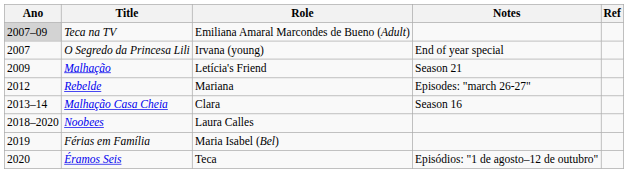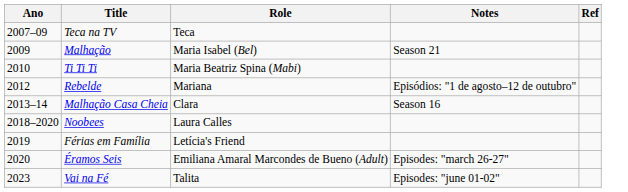 <table class="wikitable">
 <tr>
 <th>Ano</th>
 <th>Title</th>
 <th>Role</th>
 <th>Notes</th>
 <th>Ref</th>
 </tr>
 <tr>
-<td style="background: lightgrey;">2007–09</td>
+<td>2007–09</td>
 <td><em>Teca na TV</em></td>
-<td>Emiliana Amaral Marcondes de Bueno (<em>Adult</em>)</td>
+<td>Teca</td>
 <td></td>
-<td></td>
-</tr>
-<tr>
-<td>2007</td>
-<td><em>O Segredo da Princesa Lili</em></td>
-<td>Irvana (young)</td>
-<td>End of year special</td>
 <td></td>
 </tr>
 <tr>
 <td>2009</td>
 <td><em><a href='#'>Malhação</a></em></td>
-<td>Letícia's Friend</td>
+<td>Maria Isabel (<em>Bel</em>)</td>
 <td>Season 21</td>
+<td></td>
+</tr>
+<tr>
+<td>2010</td>
+<td><em><a href='#'>Ti Ti Ti</a></em></td>
+<td>Maria Beatriz Spina (<em>Mabi</em>)</td>
+<td></td>
 <td></td>
 </tr>
 <tr>
 <td>2012</td>
 <td><em><a href='#'>Rebelde</a></em></td>
 <td>Mariana</td>
-<td>Episodes: "march 26-27"</td>
+<td>Episódios: "1 de agosto–12 de outubro"</td>
 <td></td>
 </tr>
 <tr>
 <td>2013–14</td>
 <td><em><a href='#'>Malhação Casa Cheia</a></em></td>
 <td>Clara</td>
 <td>Season 16</td>
 <td></td>
 </tr>
 <tr>
 <td>2018–2020</td>
 <td><em><a href='#'>Noobees</a></em></td>
 <td>Laura Calles</td>
 <td></td>
 <td></td>
 </tr>
 <tr>
 <td>2019</td>
 <td><em>Férias em Família</em></td>
-<td>Maria Isabel (<em>Bel</em>)</td>
+<td>Letícia's Friend</td>
 <td></td>
 <td></td>
 </tr>
 <tr>
 <td>2020</td>
 <td><em><a href='#'>Éramos Seis</a></em></td>
-<td>Teca</td>
-<td>Episódios: "1 de agosto–12 de outubro"</td>
+<td>Emiliana Amaral Marcondes de Bueno (<em>Adult</em>)</td>
+<td>Episodes: "march 26-27"</td>
+<td></td>
+</tr>
+<tr>
+<td>2023</td>
+<td><em><a href='#'>Vai na Fé</a></em></td>
+<td>Talita</td>
+<td>Episodes: "june 01-02"</td>
 <td></td>
 </tr>
 </table>
